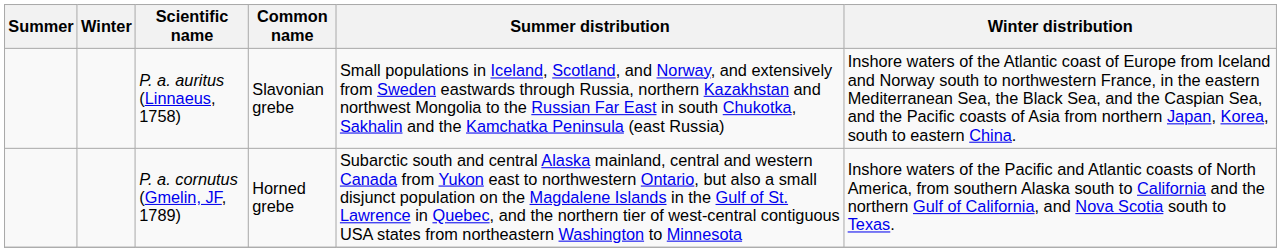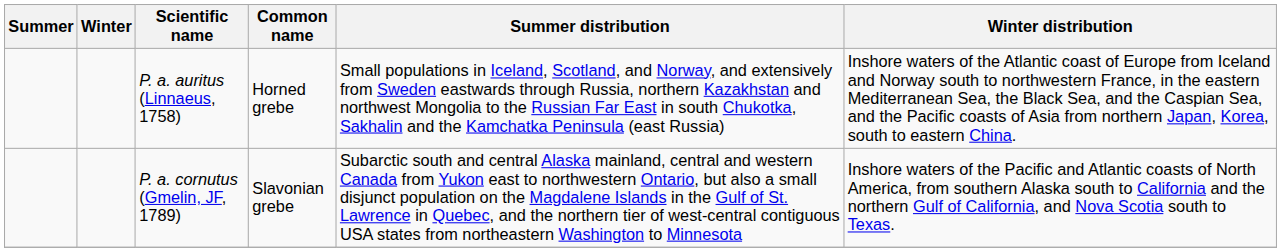 <table class="wikitable ">
 <tr>
 <th>Summer</th>
 <th>Winter</th>
 <th>Scientific name</th>
 <th>Common name</th>
 <th>Summer distribution</th>
 <th>Winter distribution</th>
 </tr>
 <tr>
 <td></td>
 <td></td>
 <td><em>P. a. auritus</em> (<a href='#'>Linnaeus</a>, 1758)</td>
-<td>Slavonian grebe</td>
+<td>Horned grebe</td>
 <td>Small populations in <a href='#'>Iceland</a>, <a href='#'>Scotland</a>, and <a href='#'>Norway</a>, and extensively from <a href='#'>Sweden</a> eastwards through Russia, northern <a href='#'>Kazakhstan</a> and northwest Mongolia to the <a href='#'>Russian Far East</a> in south <a href='#'>Chukotka</a>, <a href='#'>Sakhalin</a> and the <a href='#'>Kamchatka Peninsula</a> (east Russia)</td>
 <td>Inshore waters of the Atlantic coast of Europe from Iceland and Norway south to northwestern France, in the eastern Mediterranean Sea, the Black Sea, and the Caspian Sea, and the Pacific coasts of Asia from northern <a href='#'>Japan</a>, <a href='#'>Korea</a>, south to eastern <a href='#'>China</a>.</td>
 </tr>
 <tr>
 <td></td>
 <td></td>
 <td><em>P. a. cornutus</em> (<a href='#'>Gmelin, JF</a>, 1789)</td>
-<td>Horned grebe</td>
+<td>Slavonian grebe</td>
 <td>Subarctic south and central <a href='#'>Alaska</a> mainland, central and western <a href='#'>Canada</a> from <a href='#'>Yukon</a> east to northwestern <a href='#'>Ontario</a>, but also a small disjunct population on the <a href='#'>Magdalene Islands</a> in the <a href='#'>Gulf of St. Lawrence</a> in <a href='#'>Quebec</a>, and the northern tier of west-central contiguous USA states from northeastern <a href='#'>Washington</a> to <a href='#'>Minnesota</a></td>
 <td>Inshore waters of the Pacific and Atlantic coasts of North America, from southern Alaska south to <a href='#'>California</a> and the northern <a href='#'>Gulf of California</a>, and <a href='#'>Nova Scotia</a> south to <a href='#'>Texas</a>.</td>
 </tr>
 <tr>
 </tr>
 </table>
